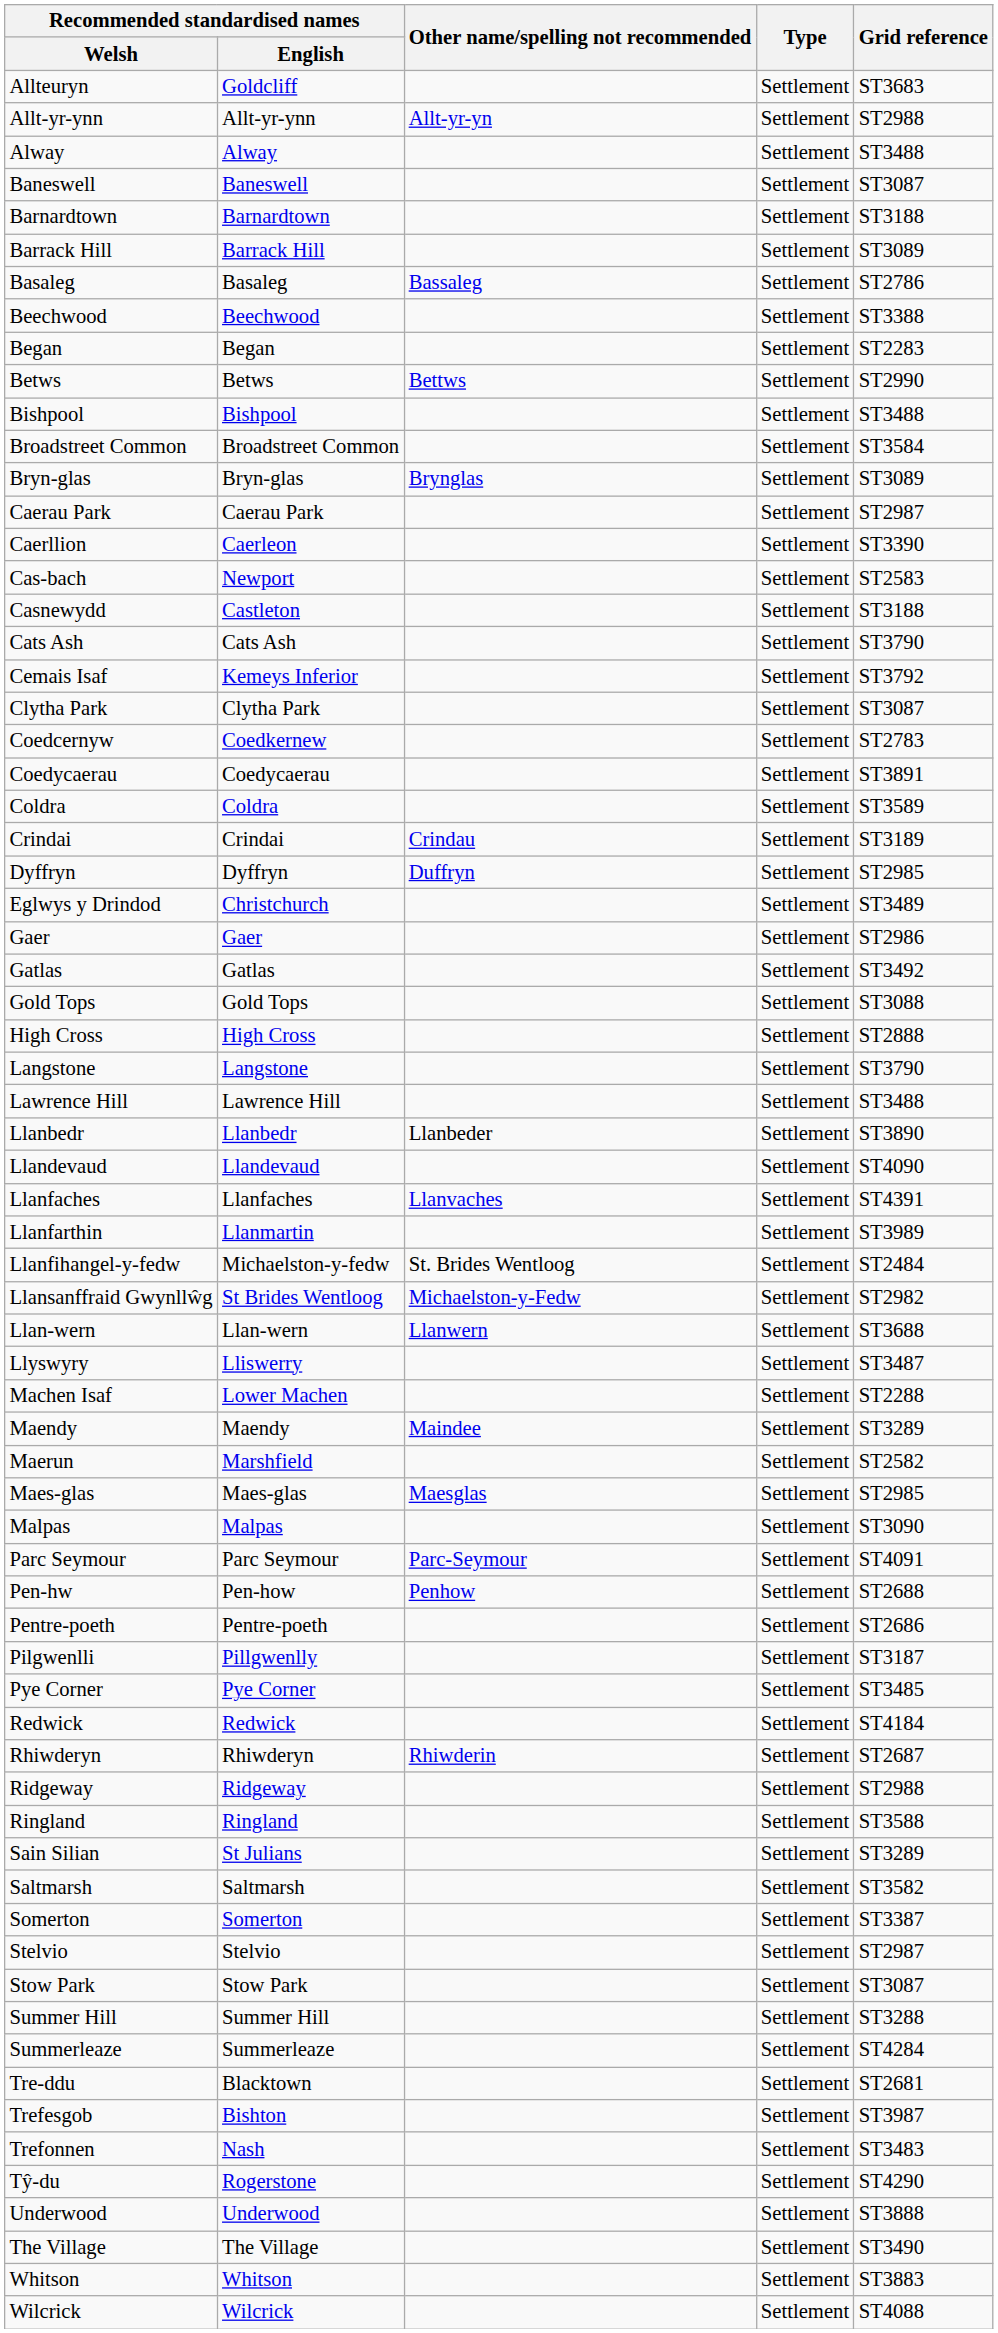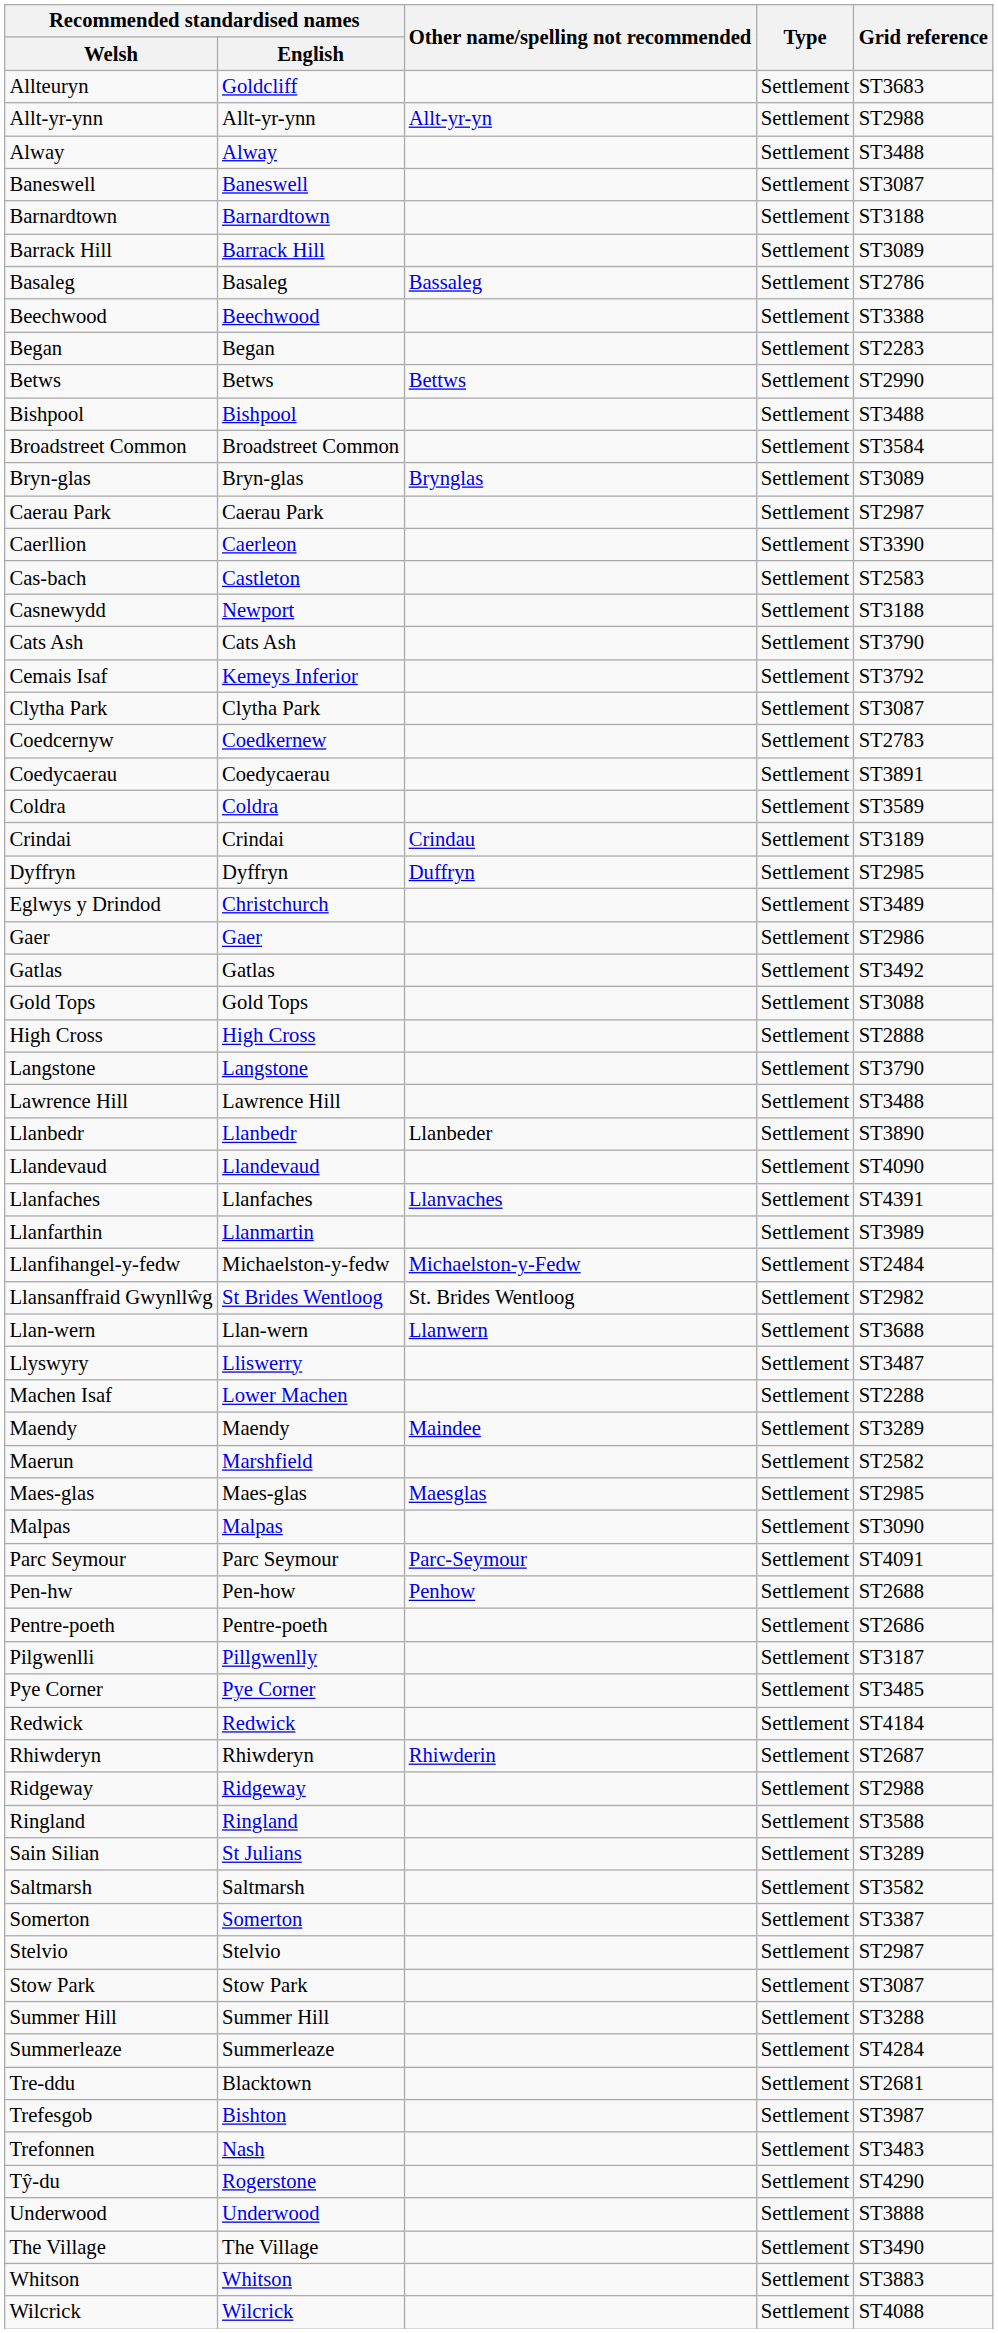 <table class="wikitable sortable">
 <tr>
 <th colspan="2">Recommended standardised names</th>
 <th rowspan="2">Other name/spelling not recommended</th>
 <th rowspan="2">Type</th>
 <th rowspan="2">Grid reference</th>
 </tr>
 <tr>
 <th>Welsh</th>
 <th>English</th>
 </tr>
 <tr>
 <td>Allteuryn</td>
 <td><a href='#'>Goldcliff</a></td>
 <td></td>
 <td>Settlement</td>
 <td>ST3683</td>
 </tr>
 <tr>
 <td>Allt-yr-ynn</td>
 <td>Allt-yr-ynn</td>
 <td><a href='#'>Allt-yr-yn</a></td>
 <td>Settlement</td>
 <td>ST2988</td>
 </tr>
 <tr>
 <td>Alway</td>
 <td><a href='#'>Alway</a></td>
 <td></td>
 <td>Settlement</td>
 <td>ST3488</td>
 </tr>
 <tr>
 <td>Baneswell</td>
 <td><a href='#'>Baneswell</a></td>
 <td></td>
 <td>Settlement</td>
 <td>ST3087</td>
 </tr>
 <tr>
 <td>Barnardtown</td>
 <td><a href='#'>Barnardtown</a></td>
 <td></td>
 <td>Settlement</td>
 <td>ST3188</td>
 </tr>
 <tr>
 <td>Barrack Hill</td>
 <td><a href='#'>Barrack Hill</a></td>
 <td></td>
 <td>Settlement</td>
 <td>ST3089</td>
 </tr>
 <tr>
 <td>Basaleg</td>
 <td>Basaleg</td>
 <td><a href='#'>Bassaleg</a></td>
 <td>Settlement</td>
 <td>ST2786</td>
 </tr>
 <tr>
 <td>Beechwood</td>
 <td><a href='#'>Beechwood</a></td>
 <td></td>
 <td>Settlement</td>
 <td>ST3388</td>
 </tr>
 <tr>
 <td>Began</td>
 <td>Began</td>
 <td></td>
 <td>Settlement</td>
 <td>ST2283</td>
 </tr>
 <tr>
 <td>Betws</td>
 <td>Betws</td>
 <td><a href='#'>Bettws</a></td>
 <td>Settlement</td>
 <td>ST2990</td>
 </tr>
 <tr>
 <td>Bishpool</td>
 <td><a href='#'>Bishpool</a></td>
 <td></td>
 <td>Settlement</td>
 <td>ST3488</td>
 </tr>
 <tr>
 <td>Broadstreet Common</td>
 <td>Broadstreet Common</td>
 <td></td>
 <td>Settlement</td>
 <td>ST3584</td>
 </tr>
 <tr>
 <td>Bryn-glas</td>
 <td>Bryn-glas</td>
 <td><a href='#'>Brynglas</a></td>
 <td>Settlement</td>
 <td>ST3089</td>
 </tr>
 <tr>
 <td>Caerau Park</td>
 <td>Caerau Park</td>
 <td></td>
 <td>Settlement</td>
 <td>ST2987</td>
 </tr>
 <tr>
 <td>Caerllion</td>
 <td><a href='#'>Caerleon</a></td>
 <td></td>
 <td>Settlement</td>
 <td>ST3390</td>
 </tr>
 <tr>
 <td>Cas-bach</td>
-<td><a href='#'>Newport</a></td>
+<td><a href='#'>Castleton</a></td>
 <td></td>
 <td>Settlement</td>
 <td>ST2583</td>
 </tr>
 <tr>
 <td>Casnewydd</td>
-<td><a href='#'>Castleton</a></td>
+<td><a href='#'>Newport</a></td>
 <td></td>
 <td>Settlement</td>
 <td>ST3188</td>
 </tr>
 <tr>
 <td>Cats Ash</td>
 <td>Cats Ash</td>
 <td></td>
 <td>Settlement</td>
 <td>ST3790</td>
 </tr>
 <tr>
 <td>Cemais Isaf</td>
 <td><a href='#'>Kemeys Inferior</a></td>
 <td></td>
 <td>Settlement</td>
 <td>ST3792</td>
 </tr>
 <tr>
 <td>Clytha Park</td>
 <td>Clytha Park</td>
 <td></td>
 <td>Settlement</td>
 <td>ST3087</td>
 </tr>
 <tr>
 <td>Coedcernyw</td>
 <td><a href='#'>Coedkernew</a></td>
 <td></td>
 <td>Settlement</td>
 <td>ST2783</td>
 </tr>
 <tr>
 <td>Coedycaerau</td>
 <td>Coedycaerau</td>
 <td></td>
 <td>Settlement</td>
 <td>ST3891</td>
 </tr>
 <tr>
 <td>Coldra</td>
 <td><a href='#'>Coldra</a></td>
 <td></td>
 <td>Settlement</td>
 <td>ST3589</td>
 </tr>
 <tr>
 <td>Crindai</td>
 <td>Crindai</td>
 <td><a href='#'>Crindau</a></td>
 <td>Settlement</td>
 <td>ST3189</td>
 </tr>
 <tr>
 <td>Dyffryn</td>
 <td>Dyffryn</td>
 <td><a href='#'>Duffryn</a></td>
 <td>Settlement</td>
 <td>ST2985</td>
 </tr>
 <tr>
 <td>Eglwys y Drindod</td>
 <td><a href='#'>Christchurch</a></td>
 <td></td>
 <td>Settlement</td>
 <td>ST3489</td>
 </tr>
 <tr>
 <td>Gaer</td>
 <td><a href='#'>Gaer</a></td>
 <td></td>
 <td>Settlement</td>
 <td>ST2986</td>
 </tr>
 <tr>
 <td>Gatlas</td>
 <td>Gatlas</td>
 <td></td>
 <td>Settlement</td>
 <td>ST3492</td>
 </tr>
 <tr>
 <td>Gold Tops</td>
 <td>Gold Tops</td>
 <td></td>
 <td>Settlement</td>
 <td>ST3088</td>
 </tr>
 <tr>
 <td>High Cross</td>
 <td><a href='#'>High Cross</a></td>
 <td></td>
 <td>Settlement</td>
 <td>ST2888</td>
 </tr>
 <tr>
 <td>Langstone</td>
 <td><a href='#'>Langstone</a></td>
 <td></td>
 <td>Settlement</td>
 <td>ST3790</td>
 </tr>
 <tr>
 <td>Lawrence Hill</td>
 <td>Lawrence Hill</td>
 <td></td>
 <td>Settlement</td>
 <td>ST3488</td>
 </tr>
 <tr>
 <td>Llanbedr</td>
 <td><a href='#'>Llanbedr</a></td>
 <td>Llanbeder</td>
 <td>Settlement</td>
 <td>ST3890</td>
 </tr>
 <tr>
 <td>Llandevaud</td>
 <td><a href='#'>Llandevaud</a></td>
 <td></td>
 <td>Settlement</td>
 <td>ST4090</td>
 </tr>
 <tr>
 <td>Llanfaches</td>
 <td>Llanfaches</td>
 <td><a href='#'>Llanvaches</a></td>
 <td>Settlement</td>
 <td>ST4391</td>
 </tr>
 <tr>
 <td>Llanfarthin</td>
 <td><a href='#'>Llanmartin</a></td>
 <td></td>
 <td>Settlement</td>
 <td>ST3989</td>
 </tr>
 <tr>
 <td>Llanfihangel-y-fedw</td>
 <td>Michaelston-y-fedw</td>
-<td>St. Brides Wentloog</td>
+<td><a href='#'>Michaelston-y-Fedw</a></td>
 <td>Settlement</td>
 <td>ST2484</td>
 </tr>
 <tr>
 <td>Llansanffraid Gwynllŵg</td>
 <td><a href='#'>St Brides Wentloog</a></td>
-<td><a href='#'>Michaelston-y-Fedw</a></td>
+<td>St. Brides Wentloog</td>
 <td>Settlement</td>
 <td>ST2982</td>
 </tr>
 <tr>
 <td>Llan-wern</td>
 <td>Llan-wern</td>
 <td><a href='#'>Llanwern</a></td>
 <td>Settlement</td>
 <td>ST3688</td>
 </tr>
 <tr>
 <td>Llyswyry</td>
 <td><a href='#'>Lliswerry</a></td>
 <td></td>
 <td>Settlement</td>
 <td>ST3487</td>
 </tr>
 <tr>
 <td>Machen Isaf</td>
 <td><a href='#'>Lower Machen</a></td>
 <td></td>
 <td>Settlement</td>
 <td>ST2288</td>
 </tr>
 <tr>
 <td>Maendy</td>
 <td>Maendy</td>
 <td><a href='#'>Maindee</a></td>
 <td>Settlement</td>
 <td>ST3289</td>
 </tr>
 <tr>
 <td>Maerun</td>
 <td><a href='#'>Marshfield</a></td>
 <td></td>
 <td>Settlement</td>
 <td>ST2582</td>
 </tr>
 <tr>
 <td>Maes-glas</td>
 <td>Maes-glas</td>
 <td><a href='#'>Maesglas</a></td>
 <td>Settlement</td>
 <td>ST2985</td>
 </tr>
 <tr>
 <td>Malpas</td>
 <td><a href='#'>Malpas</a></td>
 <td></td>
 <td>Settlement</td>
 <td>ST3090</td>
 </tr>
 <tr>
 <td>Parc Seymour</td>
 <td>Parc Seymour</td>
 <td><a href='#'>Parc-Seymour</a></td>
 <td>Settlement</td>
 <td>ST4091</td>
 </tr>
 <tr>
 <td>Pen-hw</td>
 <td>Pen-how</td>
 <td><a href='#'>Penhow</a></td>
 <td>Settlement</td>
 <td>ST2688</td>
 </tr>
 <tr>
 <td>Pentre-poeth</td>
 <td>Pentre-poeth</td>
 <td></td>
 <td>Settlement</td>
 <td>ST2686</td>
 </tr>
 <tr>
 <td>Pilgwenlli</td>
 <td><a href='#'>Pillgwenlly</a></td>
 <td></td>
 <td>Settlement</td>
 <td>ST3187</td>
 </tr>
 <tr>
 <td>Pye Corner</td>
 <td><a href='#'>Pye Corner</a></td>
 <td></td>
 <td>Settlement</td>
 <td>ST3485</td>
 </tr>
 <tr>
 <td>Redwick</td>
 <td><a href='#'>Redwick</a></td>
 <td></td>
 <td>Settlement</td>
 <td>ST4184</td>
 </tr>
 <tr>
 <td>Rhiwderyn</td>
 <td>Rhiwderyn</td>
 <td><a href='#'>Rhiwderin</a></td>
 <td>Settlement</td>
 <td>ST2687</td>
 </tr>
 <tr>
 <td>Ridgeway</td>
 <td><a href='#'>Ridgeway</a></td>
 <td></td>
 <td>Settlement</td>
 <td>ST2988</td>
 </tr>
 <tr>
 <td>Ringland</td>
 <td><a href='#'>Ringland</a></td>
 <td></td>
 <td>Settlement</td>
 <td>ST3588</td>
 </tr>
 <tr>
 <td>Sain Silian</td>
 <td><a href='#'>St Julians</a></td>
 <td></td>
 <td>Settlement</td>
 <td>ST3289</td>
 </tr>
 <tr>
 <td>Saltmarsh</td>
 <td>Saltmarsh</td>
 <td></td>
 <td>Settlement</td>
 <td>ST3582</td>
 </tr>
 <tr>
 <td>Somerton</td>
 <td><a href='#'>Somerton</a></td>
 <td></td>
 <td>Settlement</td>
 <td>ST3387</td>
 </tr>
 <tr>
 <td>Stelvio</td>
 <td>Stelvio</td>
 <td></td>
 <td>Settlement</td>
 <td>ST2987</td>
 </tr>
 <tr>
 <td>Stow Park</td>
 <td>Stow Park</td>
 <td></td>
 <td>Settlement</td>
 <td>ST3087</td>
 </tr>
 <tr>
 <td>Summer Hill</td>
 <td>Summer Hill</td>
 <td></td>
 <td>Settlement</td>
 <td>ST3288</td>
 </tr>
 <tr>
 <td>Summerleaze</td>
 <td>Summerleaze</td>
 <td></td>
 <td>Settlement</td>
 <td>ST4284</td>
 </tr>
 <tr>
 <td>Tre-ddu</td>
 <td>Blacktown</td>
 <td></td>
 <td>Settlement</td>
 <td>ST2681</td>
 </tr>
 <tr>
 <td>Trefesgob</td>
 <td><a href='#'>Bishton</a></td>
 <td></td>
 <td>Settlement</td>
 <td>ST3987</td>
 </tr>
 <tr>
 <td>Trefonnen</td>
 <td><a href='#'>Nash</a></td>
 <td></td>
 <td>Settlement</td>
 <td>ST3483</td>
 </tr>
 <tr>
 <td>Tŷ-du</td>
 <td><a href='#'>Rogerstone</a></td>
 <td></td>
 <td>Settlement</td>
 <td>ST4290</td>
 </tr>
 <tr>
 <td>Underwood</td>
 <td><a href='#'>Underwood</a></td>
 <td></td>
 <td>Settlement</td>
 <td>ST3888</td>
 </tr>
 <tr>
 <td>The Village</td>
 <td>The Village</td>
 <td></td>
 <td>Settlement</td>
 <td>ST3490</td>
 </tr>
 <tr>
 <td>Whitson</td>
 <td><a href='#'>Whitson</a></td>
 <td></td>
 <td>Settlement</td>
 <td>ST3883</td>
 </tr>
 <tr>
 <td>Wilcrick</td>
 <td><a href='#'>Wilcrick</a></td>
 <td></td>
 <td>Settlement</td>
 <td>ST4088</td>
 </tr>
 </table>
